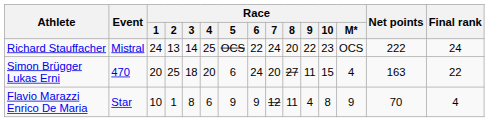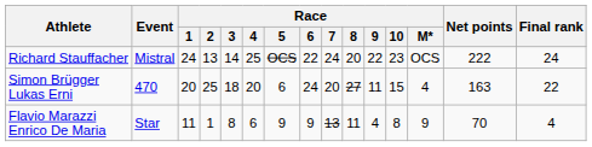 <table class="wikitable" style="font-size:90%">
 <tr>
 <th rowspan=2>Athlete</th>
 <th rowspan=2>Event</th>
 <th colspan=11>Race</th>
 <th rowspan=2>Net points</th>
 <th rowspan=2>Final rank</th>
 </tr>
 <tr style="font-size:95%">
 <th>1</th>
 <th>2</th>
 <th>3</th>
 <th>4</th>
 <th>5</th>
 <th>6</th>
 <th>7</th>
 <th>8</th>
 <th>9</th>
 <th>10</th>
 <th>M*</th>
 </tr>
 <tr align=center>
 <td align=left><a href='#'>Richard Stauffacher</a></td>
 <td align=left><a href='#'>Mistral</a></td>
 <td>24</td>
 <td>13</td>
 <td>14</td>
 <td>25</td>
 <td><s>OCS</s></td>
 <td>22</td>
 <td>24</td>
 <td>20</td>
 <td>22</td>
 <td>23</td>
 <td>OCS</td>
 <td>222</td>
 <td>24</td>
 </tr>
 <tr align=center>
 <td align=left><a href='#'>Simon Brügger</a><br><a href='#'>Lukas Erni</a></td>
 <td align=left><a href='#'>470</a></td>
 <td>20</td>
 <td>25</td>
 <td>18</td>
 <td>20</td>
 <td>6</td>
 <td>24</td>
 <td>20</td>
 <td><s>27</s></td>
 <td>11</td>
 <td>15</td>
 <td>4</td>
 <td>163</td>
 <td>22</td>
 </tr>
 <tr align=center>
 <td align=left><a href='#'>Flavio Marazzi</a><br><a href='#'>Enrico De Maria</a></td>
 <td align=left><a href='#'>Star</a></td>
-<td>10</td>
+<td>11</td>
 <td>1</td>
 <td>8</td>
 <td>6</td>
 <td>9</td>
 <td>9</td>
-<td><s>12</s></td>
+<td><s>13</s></td>
 <td>11</td>
 <td>4</td>
 <td>8</td>
 <td>9</td>
 <td>70</td>
 <td>4</td>
 </tr>
 </table>
